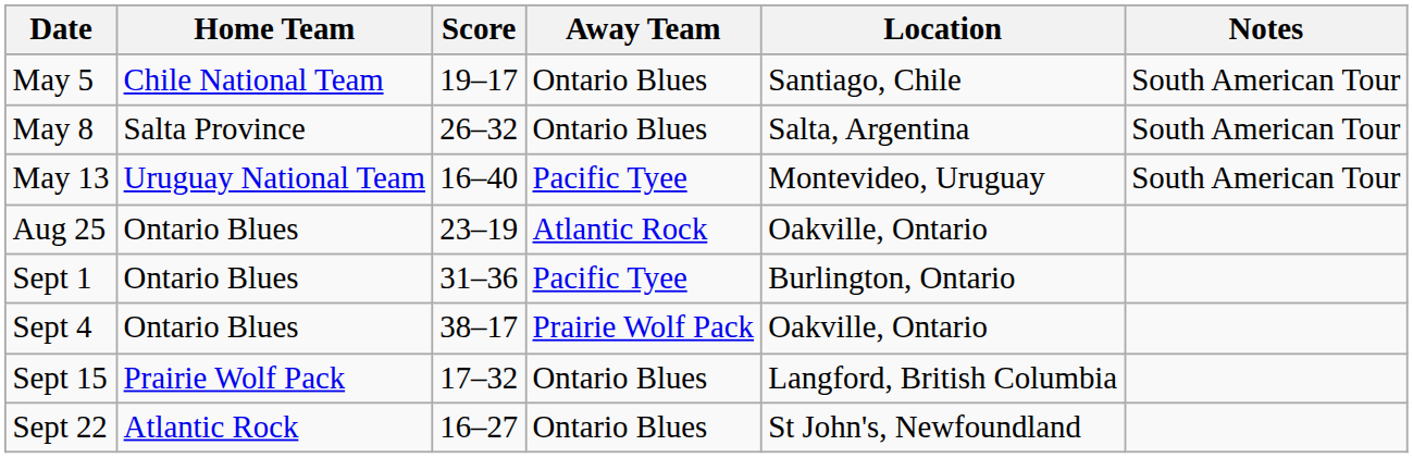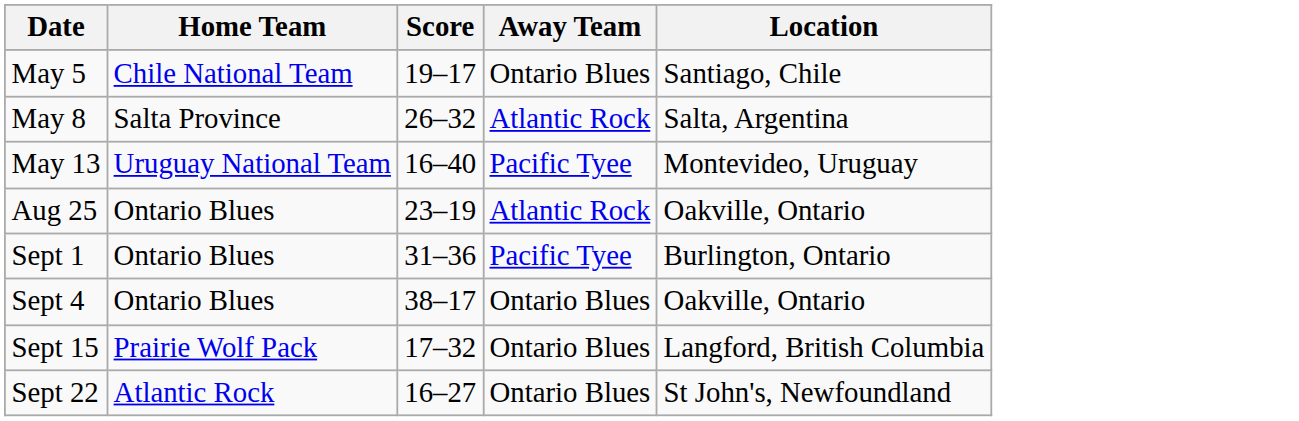 <table class="wikitable">
 <tr>
 <th>Date</th>
 <th>Home Team</th>
 <th>Score</th>
 <th>Away Team</th>
 <th>Location</th>
-<th>Notes</th>
 </tr>
 <tr>
 <td>May 5</td>
 <td><a href='#'>Chile National Team</a></td>
 <td>19–17</td>
 <td>Ontario Blues</td>
 <td>Santiago, Chile</td>
-<td>South American Tour</td>
 </tr>
 <tr>
 <td>May 8</td>
 <td>Salta Province</td>
 <td>26–32</td>
-<td>Ontario Blues</td>
+<td><a href='#'>Atlantic Rock</a></td>
 <td>Salta, Argentina</td>
-<td>South American Tour</td>
 </tr>
 <tr>
 <td>May 13</td>
 <td><a href='#'>Uruguay National Team</a></td>
 <td>16–40</td>
 <td><a href='#'>Pacific Tyee</a></td>
 <td>Montevideo, Uruguay</td>
-<td>South American Tour</td>
 </tr>
 <tr>
 <td>Aug 25</td>
 <td>Ontario Blues</td>
 <td>23–19</td>
 <td><a href='#'>Atlantic Rock</a></td>
 <td>Oakville, Ontario</td>
-<td></td>
 </tr>
 <tr>
 <td>Sept 1</td>
 <td>Ontario Blues</td>
 <td>31–36</td>
 <td><a href='#'>Pacific Tyee</a></td>
 <td>Burlington, Ontario</td>
-<td></td>
 </tr>
 <tr>
 <td>Sept 4</td>
 <td>Ontario Blues</td>
 <td>38–17</td>
-<td><a href='#'>Prairie Wolf Pack</a></td>
+<td>Ontario Blues</td>
 <td>Oakville, Ontario</td>
-<td></td>
 </tr>
 <tr>
 <td>Sept 15</td>
 <td><a href='#'>Prairie Wolf Pack</a></td>
 <td>17–32</td>
 <td>Ontario Blues</td>
 <td>Langford, British Columbia</td>
-<td></td>
 </tr>
 <tr>
 <td>Sept 22</td>
 <td><a href='#'>Atlantic Rock</a></td>
 <td>16–27</td>
 <td>Ontario Blues</td>
 <td>St John's, Newfoundland</td>
-<td></td>
 </tr>
 </table>
